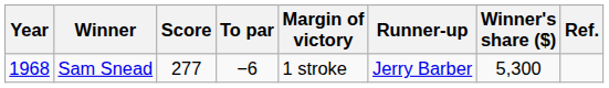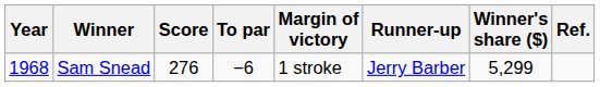 <table class="wikitable" style="font-size:95%">
 <tr>
 <th>Year</th>
 <th>Winner</th>
 <th>Score</th>
 <th>To par</th>
 <th>Margin of<br>victory</th>
 <th>Runner-up</th>
 <th>Winner's<br>share ($)</th>
 <th>Ref.</th>
 </tr>
 <tr>
 <td><a href='#'>1968</a></td>
 <td> <a href='#'>Sam Snead</a></td>
-<td align=center>277</td>
+<td align=center>276</td>
 <td align=center>−6</td>
 <td>1 stroke</td>
 <td> <a href='#'>Jerry Barber</a></td>
-<td align=center>5,300</td>
+<td align=center>5,299</td>
 <td></td>
 </tr>
 </table>
